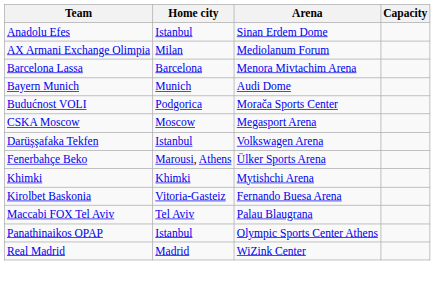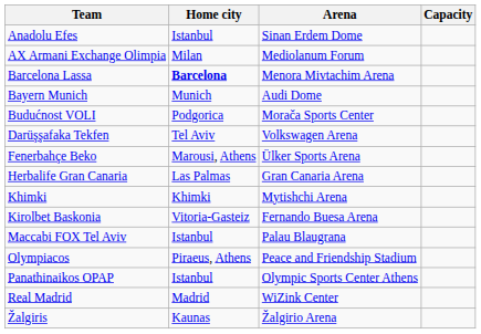 <table class="wikitable sortable">
 <tr>
 <th>Team</th>
 <th>Home city</th>
 <th>Arena</th>
 <th>Capacity</th>
 </tr>
 <tr>
 <td> <a href='#'>Anadolu Efes</a></td>
 <td><a href='#'>Istanbul</a></td>
 <td><a href='#'>Sinan Erdem Dome</a></td>
 <td style="text-align:center"></td>
 </tr>
 <tr>
 <td> <a href='#'>AX Armani Exchange Olimpia</a></td>
 <td><a href='#'>Milan</a></td>
 <td><a href='#'>Mediolanum Forum</a></td>
 <td style="text-align:center"></td>
 </tr>
 <tr>
 <td> <a href='#'>Barcelona Lassa</a></td>
-<td><a href='#'>Barcelona</a></td>
+<td><strong><a href='#'>Barcelona</a></strong></td>
 <td><a href='#'>Menora Mivtachim Arena</a></td>
 <td style="text-align:center"></td>
 </tr>
 <tr>
 <td> <a href='#'>Bayern Munich</a></td>
 <td><a href='#'>Munich</a></td>
 <td><a href='#'>Audi Dome</a></td>
 <td style="text-align:center"></td>
 </tr>
 <tr>
 <td> <a href='#'>Budućnost VOLI</a></td>
 <td><a href='#'>Podgorica</a></td>
 <td><a href='#'>Morača Sports Center</a></td>
 <td style="text-align:center"></td>
 </tr>
 <tr>
-<td> <a href='#'>CSKA Moscow</a></td>
-<td><a href='#'>Moscow</a></td>
-<td><a href='#'>Megasport Arena</a></td>
-<td style="text-align:center"></td>
-</tr>
-<tr>
 <td> <a href='#'>Darüşşafaka Tekfen</a></td>
-<td><a href='#'>Istanbul</a></td>
+<td><a href='#'>Tel Aviv</a></td>
 <td><a href='#'>Volkswagen Arena</a></td>
 <td style="text-align:center"></td>
 </tr>
 <tr>
 <td> <a href='#'>Fenerbahçe Beko</a></td>
 <td><a href='#'>Marousi</a>, <a href='#'>Athens</a></td>
 <td><a href='#'>Ülker Sports Arena</a></td>
+<td style="text-align:center"></td>
+</tr>
+<tr>
+<td> <a href='#'>Herbalife Gran Canaria</a></td>
+<td><a href='#'>Las Palmas</a></td>
+<td><a href='#'>Gran Canaria Arena</a></td>
 <td style="text-align:center"></td>
 </tr>
 <tr>
 <td> <a href='#'>Khimki</a></td>
 <td><a href='#'>Khimki</a></td>
 <td><a href='#'>Mytishchi Arena</a></td>
 <td style="text-align:center"></td>
 </tr>
 <tr>
 <td> <a href='#'>Kirolbet Baskonia</a></td>
 <td><a href='#'>Vitoria-Gasteiz</a></td>
 <td><a href='#'>Fernando Buesa Arena</a></td>
 <td style="text-align:center"></td>
 </tr>
 <tr>
 <td> <a href='#'>Maccabi FOX Tel Aviv</a></td>
-<td><a href='#'>Tel Aviv</a></td>
+<td><a href='#'>Istanbul</a></td>
 <td><a href='#'>Palau Blaugrana</a></td>
+<td style="text-align:center"></td>
+</tr>
+<tr>
+<td> <a href='#'>Olympiacos</a></td>
+<td><a href='#'>Piraeus</a>, <a href='#'>Athens</a></td>
+<td><a href='#'>Peace and Friendship Stadium</a></td>
 <td style="text-align:center"></td>
 </tr>
 <tr>
 <td> <a href='#'>Panathinaikos OPAP</a></td>
 <td><a href='#'>Istanbul</a></td>
 <td><a href='#'>Olympic Sports Center Athens</a></td>
 <td style="text-align:center"></td>
 </tr>
 <tr>
 <td> <a href='#'>Real Madrid</a></td>
 <td><a href='#'>Madrid</a></td>
 <td><a href='#'>WiZink Center</a></td>
 <td style="text-align:center"></td>
 </tr>
+<tr>
+<td> <a href='#'>Žalgiris</a></td>
+<td><a href='#'>Kaunas</a></td>
+<td><a href='#'>Žalgirio Arena</a></td>
+<td style="text-align:center"></td>
+</tr>
 </table>
